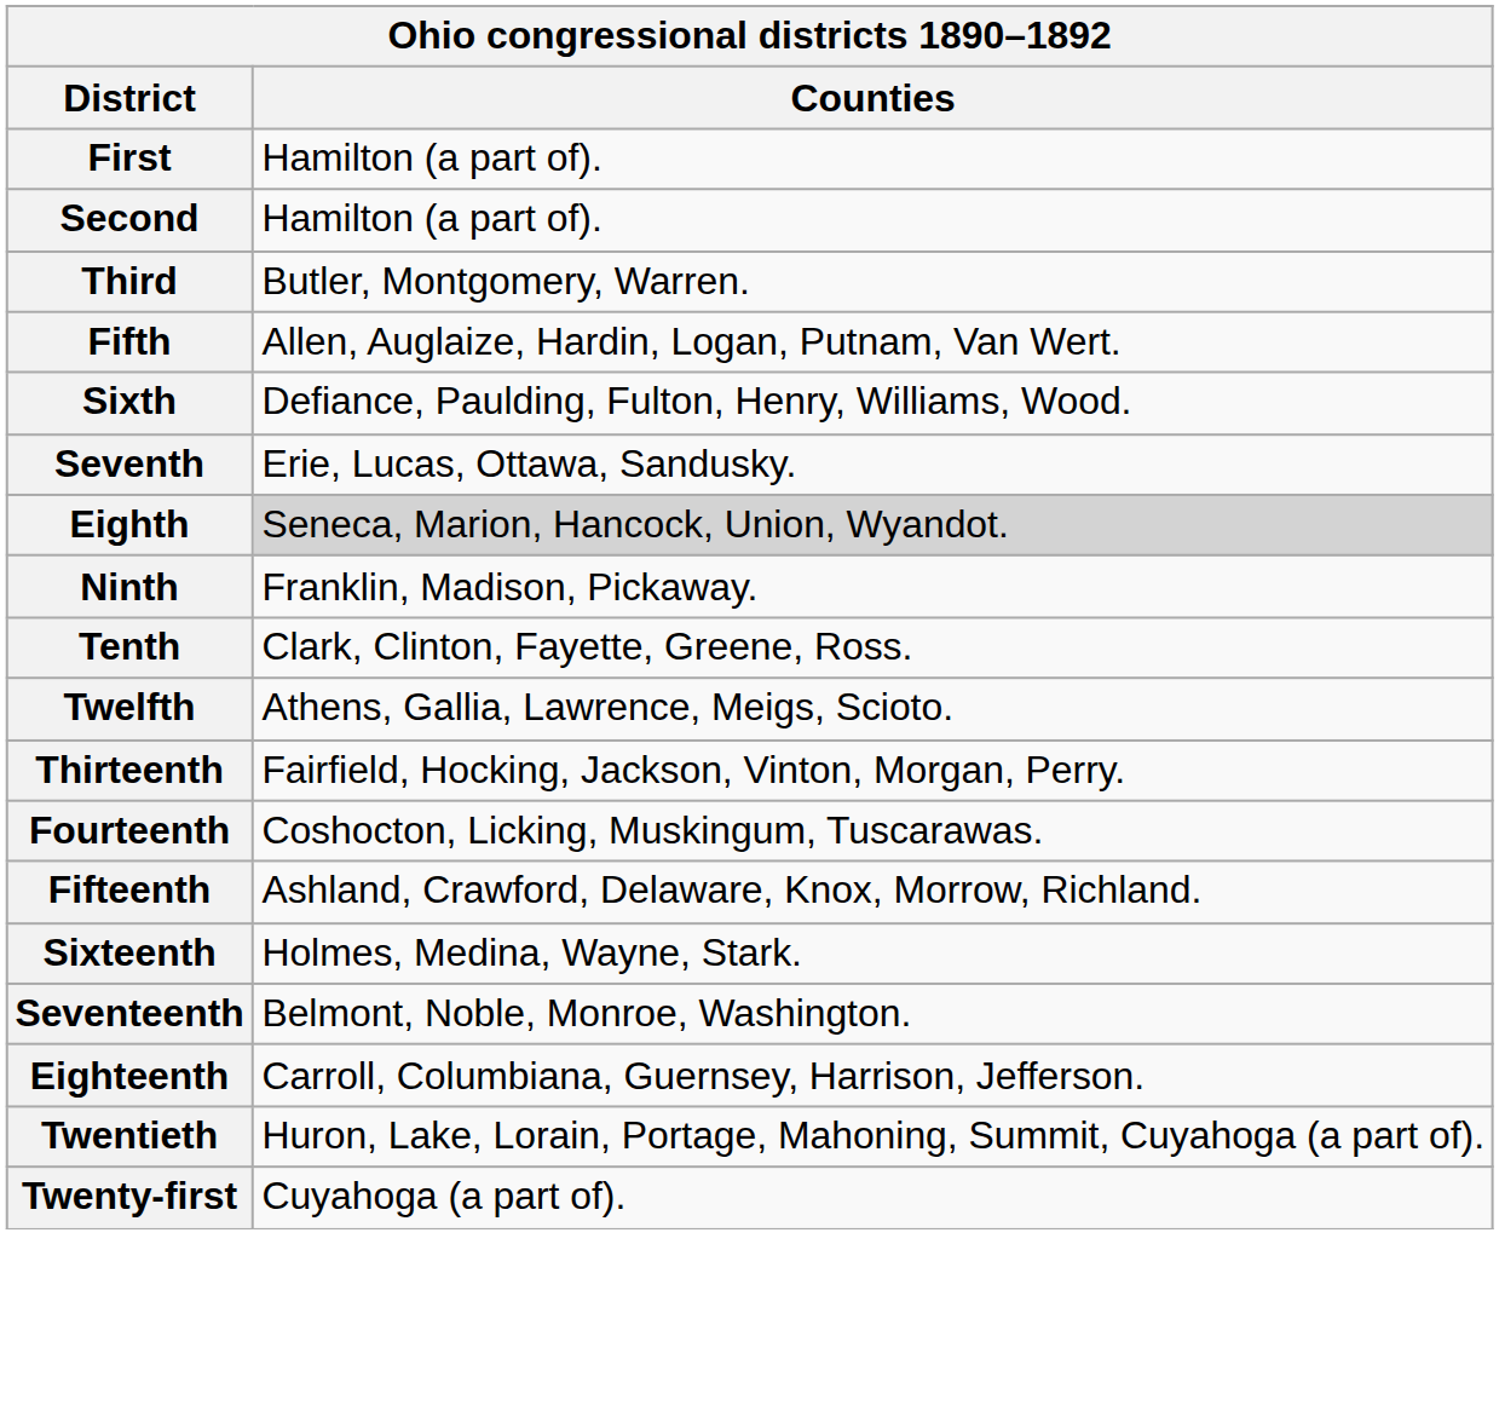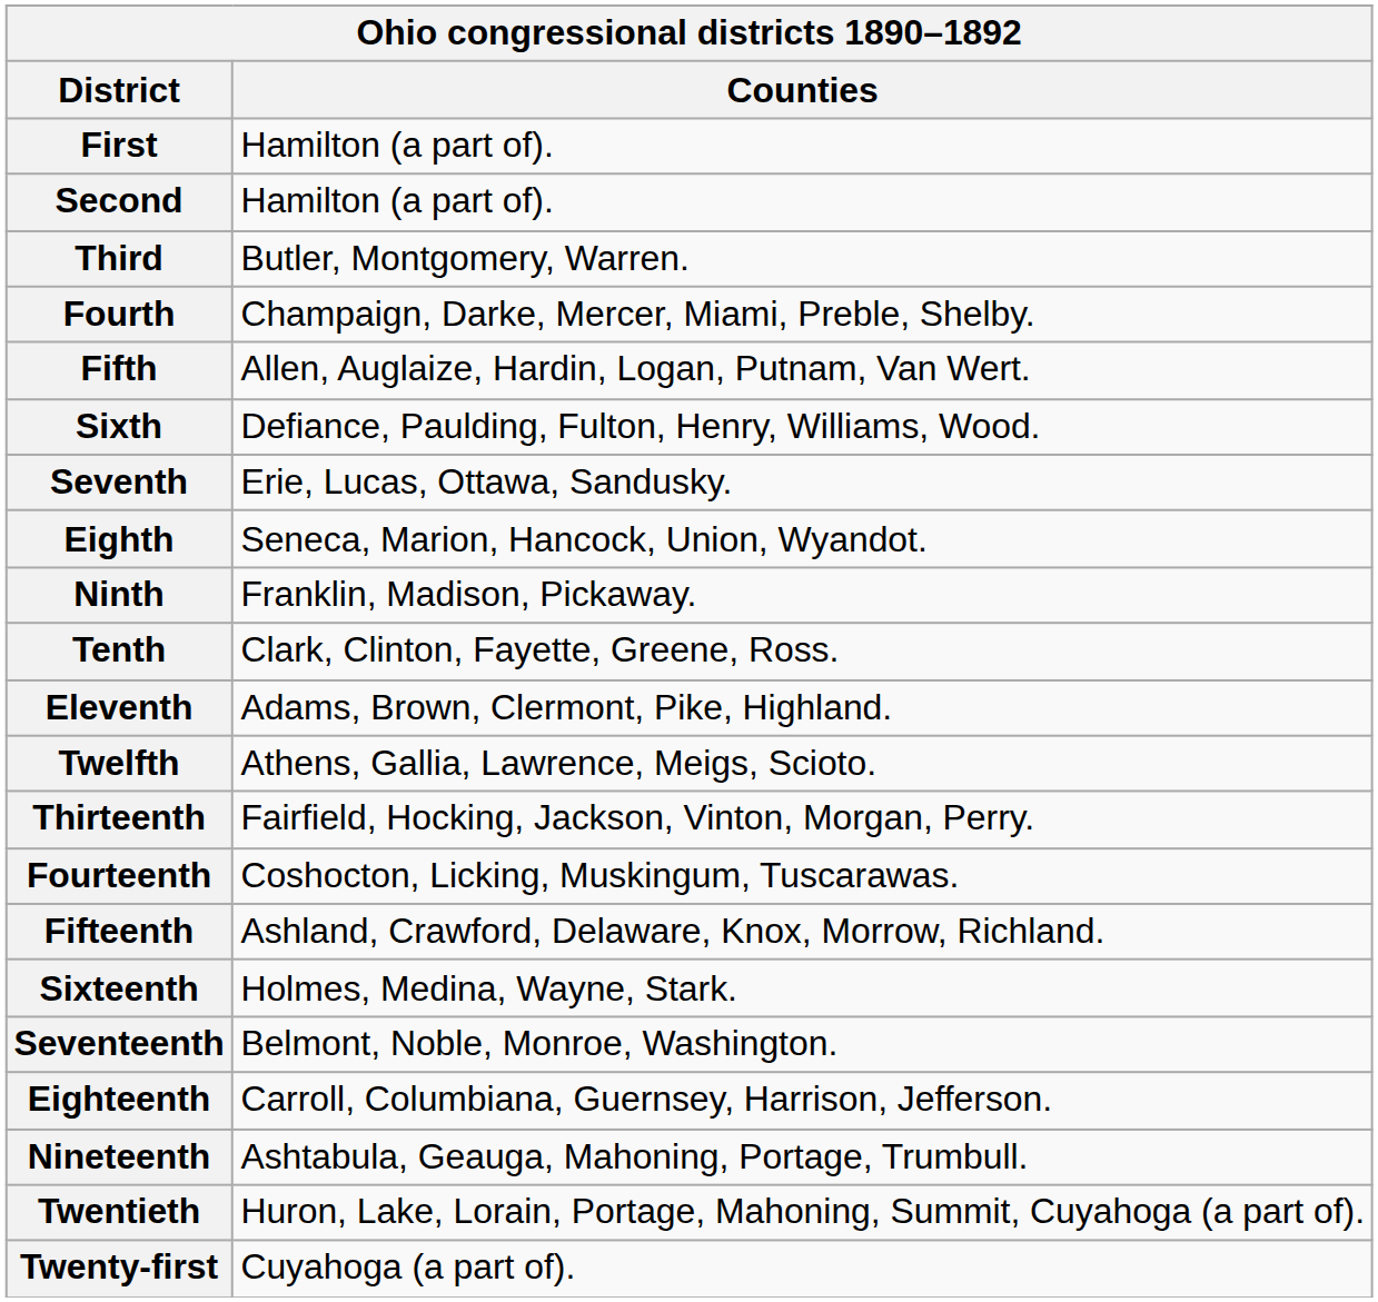 <table class="wikitable" style="margin: 1em auto 1em auto">
 <tr>
 <th colspan=2>Ohio congressional districts 1890–1892</th>
 </tr>
 <tr>
 <th>District</th>
 <th>Counties</th>
 </tr>
 <tr>
 <th>First</th>
 <td>Hamilton (a part of).</td>
 </tr>
 <tr>
 <th>Second</th>
 <td>Hamilton (a part of).</td>
 </tr>
 <tr>
 <th>Third</th>
 <td>Butler, Montgomery, Warren.</td>
 </tr>
 <tr>
+<th>Fourth</th>
+<td>Champaign, Darke, Mercer, Miami, Preble, Shelby.</td>
+</tr>
+<tr>
 <th>Fifth</th>
 <td>Allen, Auglaize, Hardin, Logan, Putnam, Van Wert.</td>
 </tr>
 <tr>
 <th>Sixth</th>
 <td>Defiance, Paulding, Fulton, Henry, Williams, Wood.</td>
 </tr>
 <tr>
 <th>Seventh</th>
 <td>Erie, Lucas, Ottawa, Sandusky.</td>
 </tr>
 <tr>
 <th>Eighth</th>
-<td style="background: lightgrey;">Seneca, Marion, Hancock, Union, Wyandot.</td>
+<td>Seneca, Marion, Hancock, Union, Wyandot.</td>
 </tr>
 <tr>
 <th>Ninth</th>
 <td>Franklin, Madison, Pickaway.</td>
 </tr>
 <tr>
 <th>Tenth</th>
 <td>Clark, Clinton, Fayette, Greene, Ross.</td>
+</tr>
+<tr>
+<th>Eleventh</th>
+<td>Adams, Brown, Clermont, Pike, Highland.</td>
 </tr>
 <tr>
 <th>Twelfth</th>
 <td>Athens, Gallia, Lawrence, Meigs, Scioto.</td>
 </tr>
 <tr>
 <th>Thirteenth</th>
 <td>Fairfield, Hocking, Jackson, Vinton, Morgan, Perry.</td>
 </tr>
 <tr>
 <th>Fourteenth</th>
 <td>Coshocton, Licking, Muskingum, Tuscarawas.</td>
 </tr>
 <tr>
 <th>Fifteenth</th>
 <td>Ashland, Crawford, Delaware, Knox, Morrow, Richland.</td>
 </tr>
 <tr>
 <th>Sixteenth</th>
 <td>Holmes, Medina, Wayne, Stark.</td>
 </tr>
 <tr>
 <th>Seventeenth</th>
 <td>Belmont, Noble, Monroe, Washington.</td>
 </tr>
 <tr>
 <th>Eighteenth</th>
 <td>Carroll, Columbiana, Guernsey, Harrison, Jefferson.</td>
 </tr>
 <tr>
+<th>Nineteenth</th>
+<td>Ashtabula, Geauga, Mahoning, Portage, Trumbull.</td>
+</tr>
+<tr>
 <th>Twentieth</th>
 <td>Huron, Lake, Lorain, Portage, Mahoning, Summit, Cuyahoga (a part of).</td>
 </tr>
 <tr>
 <th>Twenty-first</th>
 <td>Cuyahoga (a part of).</td>
 </tr>
 </table>
